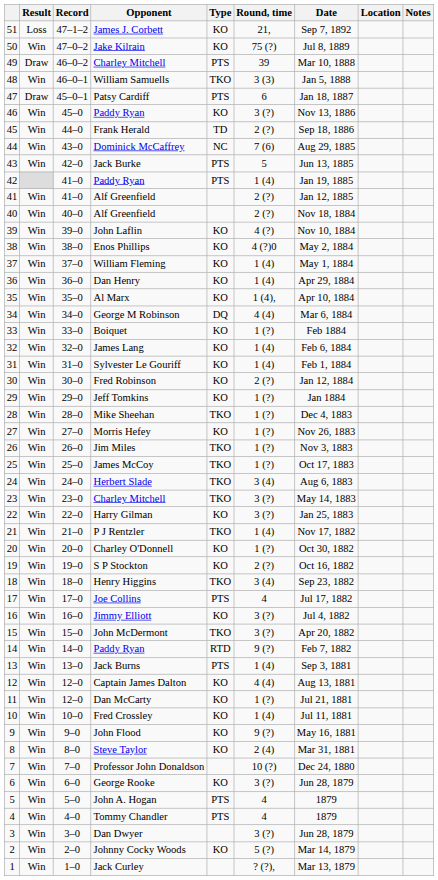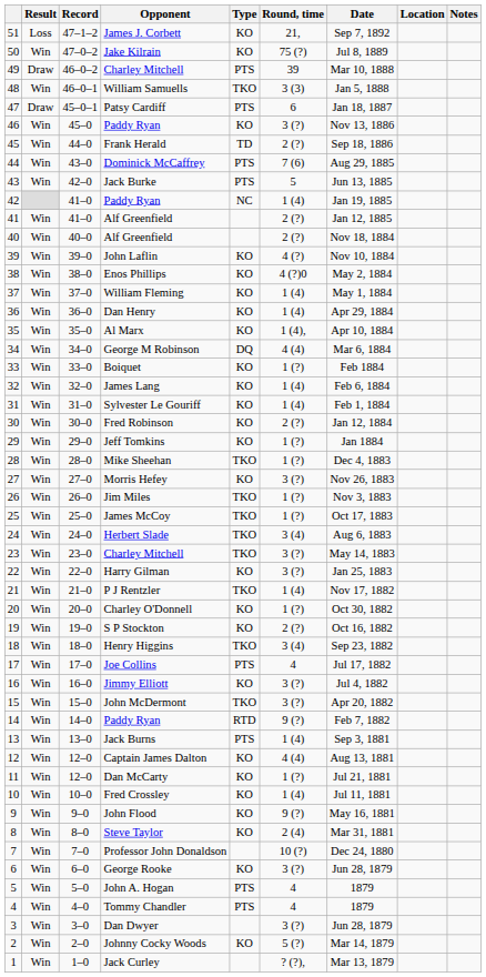 <table class="wikitable" style="text-align:center">
 <tr>
 <th></th>
 <th>Result</th>
 <th>Record</th>
 <th>Opponent</th>
 <th>Type</th>
 <th>Round, time</th>
 <th>Date</th>
 <th>Location</th>
 <th>Notes</th>
 </tr>
 <tr>
 <td>51</td>
 <td>Loss</td>
 <td>47–1–2 </td>
 <td style="text-align:left;"><a href='#'>James J. Corbett</a></td>
 <td>KO</td>
 <td>21, </td>
 <td>Sep 7, 1892</td>
 <td style="text-align:left;"></td>
 <td style="text-align:left;"></td>
 </tr>
 <tr>
 <td>50</td>
 <td>Win</td>
 <td>47–0–2 </td>
 <td style="text-align:left;"><a href='#'>Jake Kilrain</a></td>
 <td>KO</td>
 <td>75 (?)</td>
 <td>Jul 8, 1889</td>
 <td style="text-align:left;"></td>
 <td style="text-align:left;"></td>
 </tr>
 <tr>
 <td>49</td>
 <td>Draw</td>
 <td>46–0–2 </td>
 <td style="text-align:left;"><a href='#'>Charley Mitchell</a></td>
 <td>PTS</td>
 <td>39</td>
 <td>Mar 10, 1888</td>
 <td style="text-align:left;"></td>
 <td style="text-align:left;"></td>
 </tr>
 <tr>
 <td>48</td>
 <td>Win</td>
 <td>46–0–1 </td>
 <td style="text-align:left;">William Samuells</td>
 <td>TKO</td>
 <td>3 (3)</td>
 <td>Jan 5, 1888</td>
 <td style="text-align:left;"></td>
 <td style="text-align:left;"></td>
 </tr>
 <tr>
 <td>47</td>
 <td>Draw</td>
 <td>45–0–1 </td>
 <td style="text-align:left;">Patsy Cardiff</td>
 <td>PTS</td>
 <td>6</td>
 <td>Jan 18, 1887</td>
 <td style="text-align:left;"></td>
 <td style="text-align:left;"></td>
 </tr>
 <tr>
 <td>46</td>
 <td>Win</td>
 <td>45–0 </td>
 <td style="text-align:left;"><a href='#'>Paddy Ryan</a></td>
 <td>KO</td>
 <td>3 (?)</td>
 <td>Nov 13, 1886</td>
 <td style="text-align:left;"></td>
 <td style="text-align:left;"></td>
 </tr>
 <tr>
 <td>45</td>
 <td>Win</td>
 <td>44–0 </td>
 <td style="text-align:left;">Frank Herald</td>
 <td>TD</td>
 <td>2 (?)</td>
 <td>Sep 18, 1886</td>
 <td style="text-align:left;"></td>
 <td style="text-align:left;"></td>
 </tr>
 <tr>
 <td>44</td>
 <td>Win</td>
 <td>43–0 </td>
 <td style="text-align:left;"><a href='#'>Dominick McCaffrey</a></td>
-<td>NC</td>
+<td>PTS</td>
 <td>7 (6)</td>
 <td>Aug 29, 1885</td>
 <td style="text-align:left;"></td>
 <td style="text-align:left;"></td>
 </tr>
 <tr>
 <td>43</td>
 <td>Win</td>
 <td>42–0 </td>
 <td style="text-align:left;">Jack Burke</td>
 <td>PTS</td>
 <td>5</td>
 <td>Jun 13, 1885</td>
 <td style="text-align:left;"></td>
 <td style="text-align:left;"></td>
 </tr>
 <tr>
 <td>42</td>
 <td style="background:#DDD"></td>
 <td>41–0 </td>
 <td style="text-align:left;"><a href='#'>Paddy Ryan</a></td>
-<td>PTS</td>
+<td>NC</td>
 <td>1 (4)</td>
 <td>Jan 19, 1885</td>
 <td style="text-align:left;"></td>
 <td style="text-align:left;"></td>
 </tr>
 <tr>
 <td>41</td>
 <td>Win</td>
 <td>41–0</td>
 <td style="text-align:left;">Alf Greenfield</td>
 <td></td>
 <td>2 (?)</td>
 <td>Jan 12, 1885</td>
 <td style="text-align:left;"></td>
 <td style="text-align:left;"></td>
 </tr>
 <tr>
 <td>40</td>
 <td>Win</td>
 <td>40–0</td>
 <td style="text-align:left;">Alf Greenfield</td>
 <td></td>
 <td>2 (?)</td>
 <td>Nov 18, 1884</td>
 <td style="text-align:left;"></td>
 <td style="text-align:left;"></td>
 </tr>
 <tr>
 <td>39</td>
 <td>Win</td>
 <td>39–0</td>
 <td style="text-align:left;">John Laflin</td>
 <td>KO</td>
 <td>4 (?)</td>
 <td>Nov 10, 1884</td>
 <td style="text-align:left;"></td>
 <td style="text-align:left;"></td>
 </tr>
 <tr>
 <td>38</td>
 <td>Win</td>
 <td>38–0</td>
 <td style="text-align:left;">Enos Phillips</td>
 <td>KO</td>
 <td>4 (?)0</td>
 <td>May 2, 1884</td>
 <td style="text-align:left;"></td>
 <td style="text-align:left;"></td>
 </tr>
 <tr>
 <td>37</td>
 <td>Win</td>
 <td>37–0</td>
 <td style="text-align:left;">William Fleming</td>
 <td>KO</td>
 <td>1 (4)</td>
 <td>May 1, 1884</td>
 <td style="text-align:left;"></td>
 <td style="text-align:left;"></td>
 </tr>
 <tr>
 <td>36</td>
 <td>Win</td>
 <td>36–0</td>
 <td style="text-align:left;">Dan Henry</td>
 <td>KO</td>
 <td>1 (4)</td>
 <td>Apr 29, 1884</td>
 <td style="text-align:left;"></td>
 <td style="text-align:left;"></td>
 </tr>
 <tr>
 <td>35</td>
 <td>Win</td>
 <td>35–0</td>
 <td style="text-align:left;">Al Marx</td>
 <td>KO</td>
 <td>1 (4), </td>
 <td>Apr 10, 1884</td>
 <td style="text-align:left;"></td>
 <td style="text-align:left;"></td>
 </tr>
 <tr>
 <td>34</td>
 <td>Win</td>
 <td>34–0</td>
 <td style="text-align:left;">George M Robinson</td>
 <td>DQ</td>
 <td>4 (4)</td>
 <td>Mar 6, 1884</td>
 <td style="text-align:left;"></td>
 <td style="text-align:left;"></td>
 </tr>
 <tr>
 <td>33</td>
 <td>Win</td>
 <td>33–0</td>
 <td style="text-align:left;">Boiquet</td>
 <td>KO</td>
 <td>1 (?)</td>
 <td>Feb 1884</td>
 <td style="text-align:left;"></td>
 <td style="text-align:left;"></td>
 </tr>
 <tr>
 <td>32</td>
 <td>Win</td>
 <td>32–0</td>
 <td style="text-align:left;">James Lang</td>
 <td>KO</td>
 <td>1 (4)</td>
 <td>Feb 6, 1884</td>
 <td style="text-align:left;"></td>
 <td style="text-align:left;"></td>
 </tr>
 <tr>
 <td>31</td>
 <td>Win</td>
 <td>31–0</td>
 <td style="text-align:left;">Sylvester Le Gouriff</td>
 <td>KO</td>
 <td>1 (4)</td>
 <td>Feb 1, 1884</td>
 <td style="text-align:left;"></td>
 <td style="text-align:left;"></td>
 </tr>
 <tr>
 <td>30</td>
 <td>Win</td>
 <td>30–0</td>
 <td style="text-align:left;">Fred Robinson</td>
 <td>KO</td>
 <td>2 (?)</td>
 <td>Jan 12, 1884</td>
 <td style="text-align:left;"></td>
 <td style="text-align:left;"></td>
 </tr>
 <tr>
 <td>29</td>
 <td>Win</td>
 <td>29–0</td>
 <td style="text-align:left;">Jeff Tomkins</td>
 <td>KO</td>
 <td>1 (?)</td>
 <td>Jan 1884</td>
 <td style="text-align:left;"></td>
 <td style="text-align:left;"></td>
 </tr>
 <tr>
 <td>28</td>
 <td>Win</td>
 <td>28–0</td>
 <td style="text-align:left;">Mike Sheehan</td>
 <td>TKO</td>
 <td>1 (?)</td>
 <td>Dec 4, 1883</td>
 <td style="text-align:left;"></td>
 <td style="text-align:left;"></td>
 </tr>
 <tr>
 <td>27</td>
 <td>Win</td>
 <td>27–0</td>
 <td style="text-align:left;">Morris Hefey</td>
 <td>KO</td>
-<td>1 (?)</td>
+<td>3 (?)</td>
 <td>Nov 26, 1883</td>
 <td style="text-align:left;"></td>
 <td style="text-align:left;"></td>
 </tr>
 <tr>
 <td>26</td>
 <td>Win</td>
 <td>26–0</td>
 <td style="text-align:left;">Jim Miles</td>
 <td>TKO</td>
 <td>1 (?)</td>
 <td>Nov 3, 1883</td>
 <td style="text-align:left;"></td>
 <td style="text-align:left;"></td>
 </tr>
 <tr>
 <td>25</td>
 <td>Win</td>
 <td>25–0</td>
 <td style="text-align:left;">James McCoy</td>
 <td>TKO</td>
 <td>1 (?)</td>
 <td>Oct 17, 1883</td>
 <td style="text-align:left;"></td>
 <td style="text-align:left;"></td>
 </tr>
 <tr>
 <td>24</td>
 <td>Win</td>
 <td>24–0</td>
 <td style="text-align:left;"><a href='#'>Herbert Slade</a></td>
 <td>TKO</td>
 <td>3 (4)</td>
 <td>Aug 6, 1883</td>
 <td style="text-align:left;"></td>
 <td style="text-align:left;"></td>
 </tr>
 <tr>
 <td>23</td>
 <td>Win</td>
 <td>23–0</td>
 <td style="text-align:left;"><a href='#'>Charley Mitchell</a></td>
 <td>TKO</td>
 <td>3 (?)</td>
 <td>May 14, 1883</td>
 <td style="text-align:left;"></td>
 <td style="text-align:left;"></td>
 </tr>
 <tr>
 <td>22</td>
 <td>Win</td>
 <td>22–0</td>
 <td style="text-align:left;">Harry Gilman</td>
 <td>KO</td>
 <td>3 (?)</td>
 <td>Jan 25, 1883</td>
 <td style="text-align:left;"></td>
 <td style="text-align:left;"></td>
 </tr>
 <tr>
 <td>21</td>
 <td>Win</td>
 <td>21–0</td>
 <td style="text-align:left;">P J Rentzler</td>
 <td>TKO</td>
 <td>1 (4)</td>
 <td>Nov 17, 1882</td>
 <td style="text-align:left;"></td>
 <td style="text-align:left;"></td>
 </tr>
 <tr>
 <td>20</td>
 <td>Win</td>
 <td>20–0</td>
 <td style="text-align:left;">Charley O'Donnell</td>
 <td>KO</td>
 <td>1 (?)</td>
 <td>Oct 30, 1882</td>
 <td style="text-align:left;"></td>
 <td style="text-align:left;"></td>
 </tr>
 <tr>
 <td>19</td>
 <td>Win</td>
 <td>19–0</td>
 <td style="text-align:left;">S P Stockton</td>
 <td>KO</td>
 <td>2 (?)</td>
 <td>Oct 16, 1882</td>
 <td style="text-align:left;"></td>
 <td style="text-align:left;"></td>
 </tr>
 <tr>
 <td>18</td>
 <td>Win</td>
 <td>18–0</td>
 <td style="text-align:left;">Henry Higgins</td>
 <td>TKO</td>
 <td>3 (4)</td>
 <td>Sep 23, 1882</td>
 <td style="text-align:left;"></td>
 <td style="text-align:left;"></td>
 </tr>
 <tr>
 <td>17</td>
 <td>Win</td>
 <td>17–0</td>
 <td style="text-align:left;"><a href='#'>Joe Collins</a></td>
 <td>PTS</td>
 <td>4</td>
 <td>Jul 17, 1882</td>
 <td style="text-align:left;"></td>
 <td style="text-align:left;"></td>
 </tr>
 <tr>
 <td>16</td>
 <td>Win</td>
 <td>16–0</td>
 <td style="text-align:left;"><a href='#'>Jimmy Elliott</a></td>
 <td>KO</td>
 <td>3 (?)</td>
 <td>Jul 4, 1882</td>
 <td style="text-align:left;"></td>
 <td style="text-align:left;"></td>
 </tr>
 <tr>
 <td>15</td>
 <td>Win</td>
 <td>15–0</td>
 <td style="text-align:left;">John McDermont</td>
 <td>TKO</td>
 <td>3 (?)</td>
 <td>Apr 20, 1882</td>
 <td style="text-align:left;"></td>
 <td style="text-align:left;"></td>
 </tr>
 <tr>
 <td>14</td>
 <td>Win</td>
 <td>14–0</td>
 <td style="text-align:left;"><a href='#'>Paddy Ryan</a></td>
 <td>RTD</td>
 <td>9 (?)</td>
 <td>Feb 7, 1882</td>
 <td style="text-align:left;"></td>
 <td style="text-align:left;"></td>
 </tr>
 <tr>
 <td>13</td>
 <td>Win</td>
 <td>13–0</td>
 <td style="text-align:left;">Jack Burns</td>
 <td>PTS</td>
 <td>1 (4)</td>
 <td>Sep 3, 1881</td>
 <td style="text-align:left;"></td>
 <td style="text-align:left;"></td>
 </tr>
 <tr>
 <td>12</td>
 <td>Win</td>
 <td>12–0</td>
 <td style="text-align:left;">Captain James Dalton</td>
 <td>KO</td>
 <td>4 (4)</td>
 <td>Aug 13, 1881</td>
 <td style="text-align:left;"></td>
 <td style="text-align:left;"></td>
 </tr>
 <tr>
 <td>11</td>
 <td>Win</td>
 <td>12–0</td>
 <td style="text-align:left;">Dan McCarty</td>
 <td>KO</td>
 <td>1 (?)</td>
 <td>Jul 21, 1881</td>
 <td style="text-align:left;"></td>
 <td></td>
 </tr>
 <tr>
 <td>10</td>
 <td>Win</td>
 <td>10–0</td>
 <td style="text-align:left;">Fred Crossley</td>
 <td>KO</td>
 <td>1 (4)</td>
 <td>Jul 11, 1881</td>
 <td style="text-align:left;"></td>
 <td></td>
 </tr>
 <tr>
 <td>9</td>
 <td>Win</td>
 <td>9–0</td>
 <td style="text-align:left;">John Flood</td>
 <td>KO</td>
 <td>9 (?)</td>
 <td>May 16, 1881</td>
 <td style="text-align:left;"></td>
 <td></td>
 </tr>
 <tr>
 <td>8</td>
 <td>Win</td>
 <td>8–0</td>
 <td style="text-align:left;"><a href='#'>Steve Taylor</a></td>
 <td>KO</td>
 <td>2 (4)</td>
 <td>Mar 31, 1881</td>
 <td style="text-align:left;"></td>
 <td style="text-align:left;"></td>
 </tr>
 <tr>
 <td>7</td>
 <td>Win</td>
 <td>7–0</td>
 <td style="text-align:left;">Professor John Donaldson</td>
 <td></td>
 <td>10 (?)</td>
 <td>Dec 24, 1880</td>
 <td style="text-align:left;"></td>
 <td style="text-align:left;"></td>
 </tr>
 <tr>
 <td>6</td>
 <td>Win</td>
 <td>6–0</td>
 <td style="text-align:left;">George Rooke</td>
 <td>KO</td>
 <td>3 (?)</td>
 <td>Jun 28, 1879</td>
 <td style="text-align:left;"></td>
 <td style="text-align:left;"></td>
 </tr>
 <tr>
 <td>5</td>
 <td>Win</td>
 <td>5–0</td>
 <td style="text-align:left;">John A. Hogan</td>
 <td>PTS</td>
 <td>4</td>
 <td>1879</td>
 <td style="text-align:left;"></td>
 <td></td>
 </tr>
 <tr>
 <td>4</td>
 <td>Win</td>
 <td>4–0</td>
 <td style="text-align:left;">Tommy Chandler</td>
 <td>PTS</td>
 <td>4</td>
 <td>1879</td>
 <td style="text-align:left;"></td>
 <td></td>
 </tr>
 <tr>
 <td>3</td>
 <td>Win</td>
 <td>3–0</td>
 <td style="text-align:left;">Dan Dwyer</td>
 <td></td>
 <td>3 (?)</td>
 <td>Jun 28, 1879</td>
 <td style="text-align:left;"></td>
 <td></td>
 </tr>
 <tr>
 <td>2</td>
 <td>Win</td>
 <td>2–0</td>
 <td style="text-align:left;">Johnny Cocky Woods</td>
 <td>KO</td>
 <td>5 (?)</td>
 <td>Mar 14, 1879</td>
 <td style="text-align:left;"></td>
 <td></td>
 </tr>
 <tr>
 <td>1</td>
 <td>Win</td>
 <td>1–0</td>
 <td style="text-align:left;">Jack Curley</td>
 <td></td>
 <td>? (?), </td>
 <td>Mar 13, 1879</td>
 <td style="text-align:left;"></td>
 <td style="text-align:left;"></td>
 </tr>
 </table>
